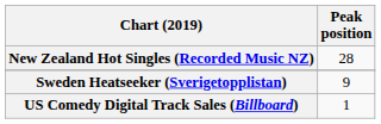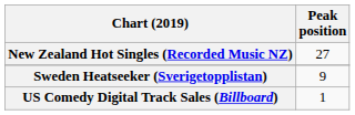 <table class="wikitable sortable plainrowheaders" style="text-align:center">
 <tr>
 <th scope="col">Chart (2019)</th>
 <th scope="col">Peak<br>position</th>
 </tr>
 <tr>
 <th scope="row">New Zealand Hot Singles (<a href='#'>Recorded Music NZ</a>)</th>
-<td>28</td>
+<td>27</td>
 </tr>
 <tr>
 </tr>
 <tr>
 <th scope="row">Sweden Heatseeker (<a href='#'>Sverigetopplistan</a>)</th>
 <td>9</td>
 </tr>
 <tr>
 <th scope="row">US Comedy Digital Track Sales (<em><a href='#'>Billboard</a></em>)</th>
 <td>1</td>
 </tr>
 </table>
